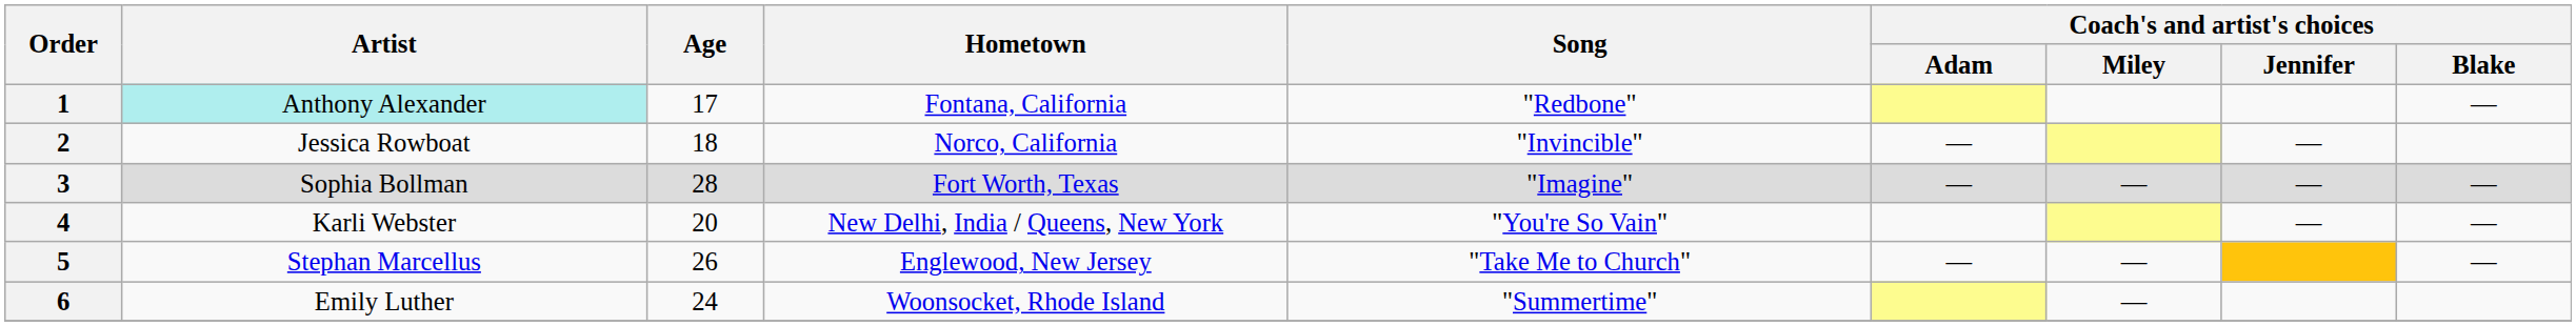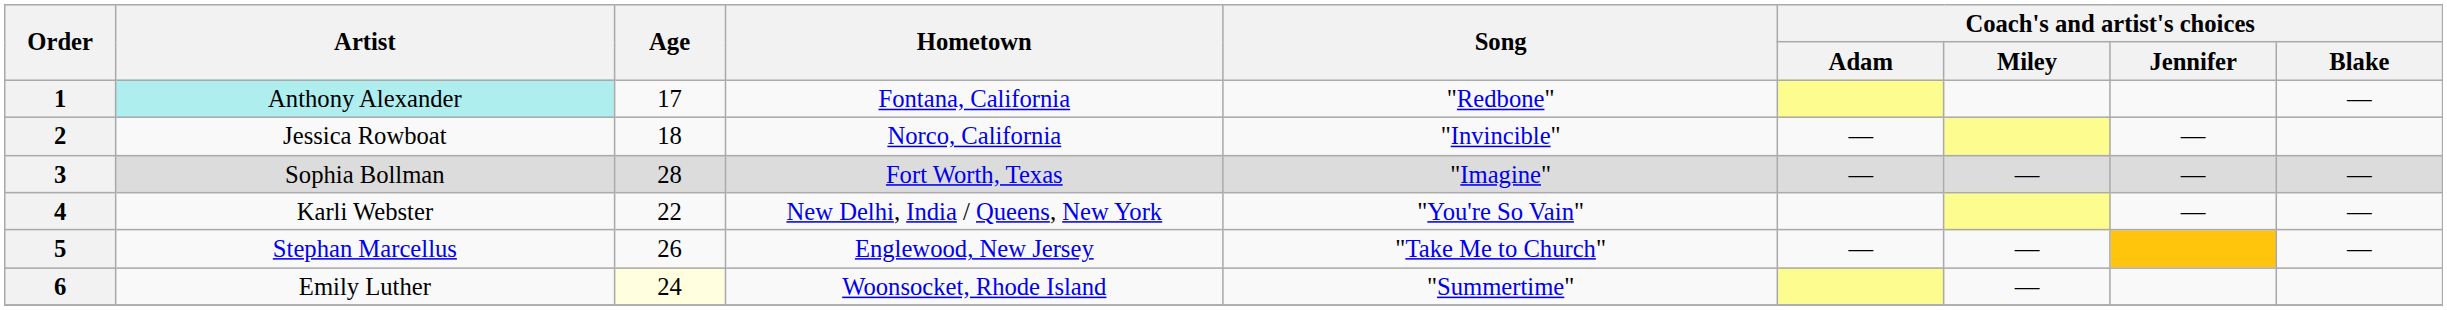 <table class="wikitable" style="text-align:center; line-height:17px; width:100%;">
 <tr>
 <th scope="col" rowspan="2" style="width:04%;">Order</th>
 <th scope="col" rowspan="2" style="width:18%;">Artist</th>
 <th scope="col" rowspan="2" style="width:04%;">Age</th>
 <th scope="col" rowspan="2" style="width:18%;">Hometown</th>
 <th scope="col" rowspan="2" style="width:20%;">Song</th>
 <th scope="col" colspan="4" style="width:24%;">Coach's and artist's choices</th>
 </tr>
 <tr>
 <th style="width:06%;">Adam</th>
 <th style="width:06%;">Miley</th>
 <th style="width:06%;">Jennifer</th>
 <th style="width:06%;">Blake</th>
 </tr>
 <tr>
 <th>1</th>
 <td style="background: paleturquoise;">Anthony Alexander</td>
 <td>17</td>
 <td><a href='#'>Fontana, California</a></td>
 <td>"<a href='#'>Redbone</a>"</td>
 <td bgcolor=#fdfc8f><strong></strong></td>
 <td><strong></strong></td>
 <td><strong></strong></td>
 <td>—</td>
 </tr>
 <tr>
 <th>2</th>
 <td>Jessica Rowboat</td>
 <td>18</td>
 <td><a href='#'>Norco, California</a></td>
 <td>"<a href='#'>Invincible</a>"</td>
 <td>—</td>
 <td bgcolor=#fdfc8f><strong></strong></td>
 <td>—</td>
 <td><strong></strong></td>
 </tr>
 <tr bgcolor=#DCDCDC>
 <th>3</th>
 <td>Sophia Bollman</td>
 <td>28</td>
 <td><a href='#'>Fort Worth, Texas</a></td>
 <td>"<a href='#'>Imagine</a>"</td>
 <td>—</td>
 <td>—</td>
 <td>—</td>
 <td>—</td>
 </tr>
 <tr>
 <th>4</th>
 <td>Karli Webster</td>
-<td>20</td>
+<td>22</td>
 <td><a href='#'>New Delhi</a>, <a href='#'>India</a> / <a href='#'>Queens</a>, <a href='#'>New York</a></td>
 <td>"<a href='#'>You're So Vain</a>"</td>
 <td><strong></strong></td>
 <td bgcolor=#fdfc8f><strong></strong></td>
 <td>—</td>
 <td>—</td>
 </tr>
 <tr>
 <th>5</th>
 <td><a href='#'>Stephan Marcellus</a></td>
 <td>26</td>
 <td><a href='#'>Englewood, New Jersey</a></td>
 <td>"<a href='#'>Take Me to Church</a>"</td>
 <td>—</td>
 <td>—</td>
 <td bgcolor=#ffc40c><strong></strong></td>
 <td>—</td>
 </tr>
 <tr>
 <th>6</th>
 <td>Emily Luther</td>
-<td>24</td>
+<td style="background: lightyellow;">24</td>
 <td><a href='#'>Woonsocket, Rhode Island</a></td>
 <td>"<a href='#'>Summertime</a>"</td>
 <td bgcolor=#fdfc8f><strong></strong></td>
 <td>—</td>
 <td><strong></strong></td>
 <td><strong></strong></td>
 </tr>
 <tr>
 </tr>
 </table>
